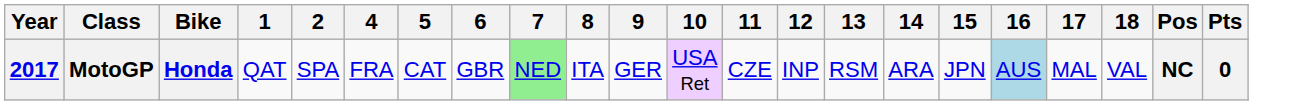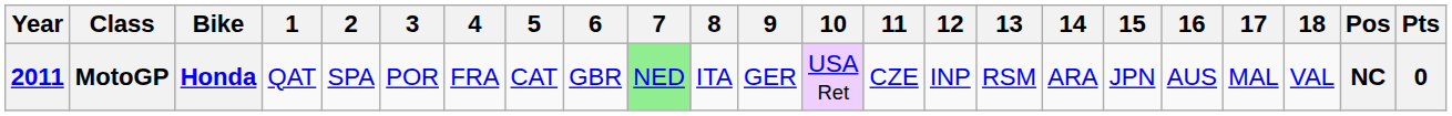 <table class="wikitable" style="text-align:center">
 <tr>
 <th>Year</th>
 <th>Class</th>
 <th>Bike</th>
 <th>1</th>
 <th>2</th>
+<th>3</th>
 <th>4</th>
 <th>5</th>
 <th>6</th>
 <th>7</th>
 <th>8</th>
 <th>9</th>
 <th>10</th>
 <th>11</th>
 <th>12</th>
 <th>13</th>
 <th>14</th>
 <th>15</th>
 <th>16</th>
 <th>17</th>
 <th>18</th>
 <th>Pos</th>
 <th>Pts</th>
 </tr>
 <tr>
-<th align="left"><a href='#'>2017</a></th>
+<th align="left"><a href='#'>2011</a></th>
 <th align="left">MotoGP</th>
 <th align="left"><a href='#'>Honda</a></th>
 <td><a href='#'>QAT</a></td>
 <td><a href='#'>SPA</a></td>
+<td><a href='#'>POR</a></td>
 <td><a href='#'>FRA</a></td>
 <td><a href='#'>CAT</a></td>
 <td><a href='#'>GBR</a></td>
 <td style="background: lightgreen;"><a href='#'>NED</a></td>
 <td><a href='#'>ITA</a></td>
 <td><a href='#'>GER</a></td>
 <td style="background:#EFCFFF;"><a href='#'>USA</a><br><small>Ret</small></td>
 <td><a href='#'>CZE</a></td>
 <td><a href='#'>INP</a></td>
 <td><a href='#'>RSM</a></td>
 <td><a href='#'>ARA</a></td>
 <td><a href='#'>JPN</a></td>
-<td style="background: lightblue;"><a href='#'>AUS</a></td>
+<td><a href='#'>AUS</a></td>
 <td><a href='#'>MAL</a></td>
 <td><a href='#'>VAL</a></td>
 <th>NC</th>
 <th>0</th>
 </tr>
 </table>
